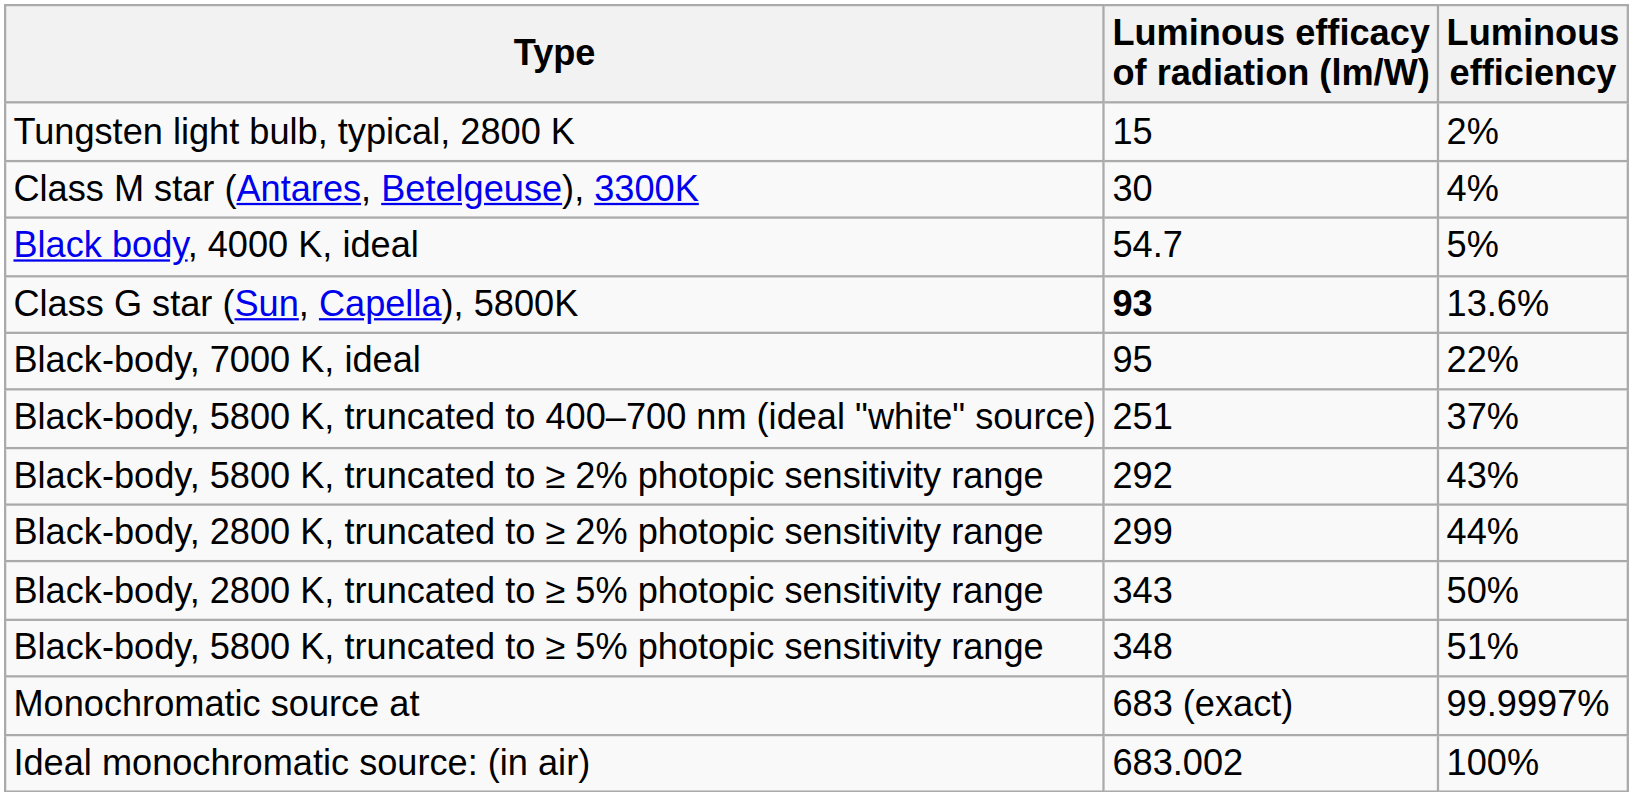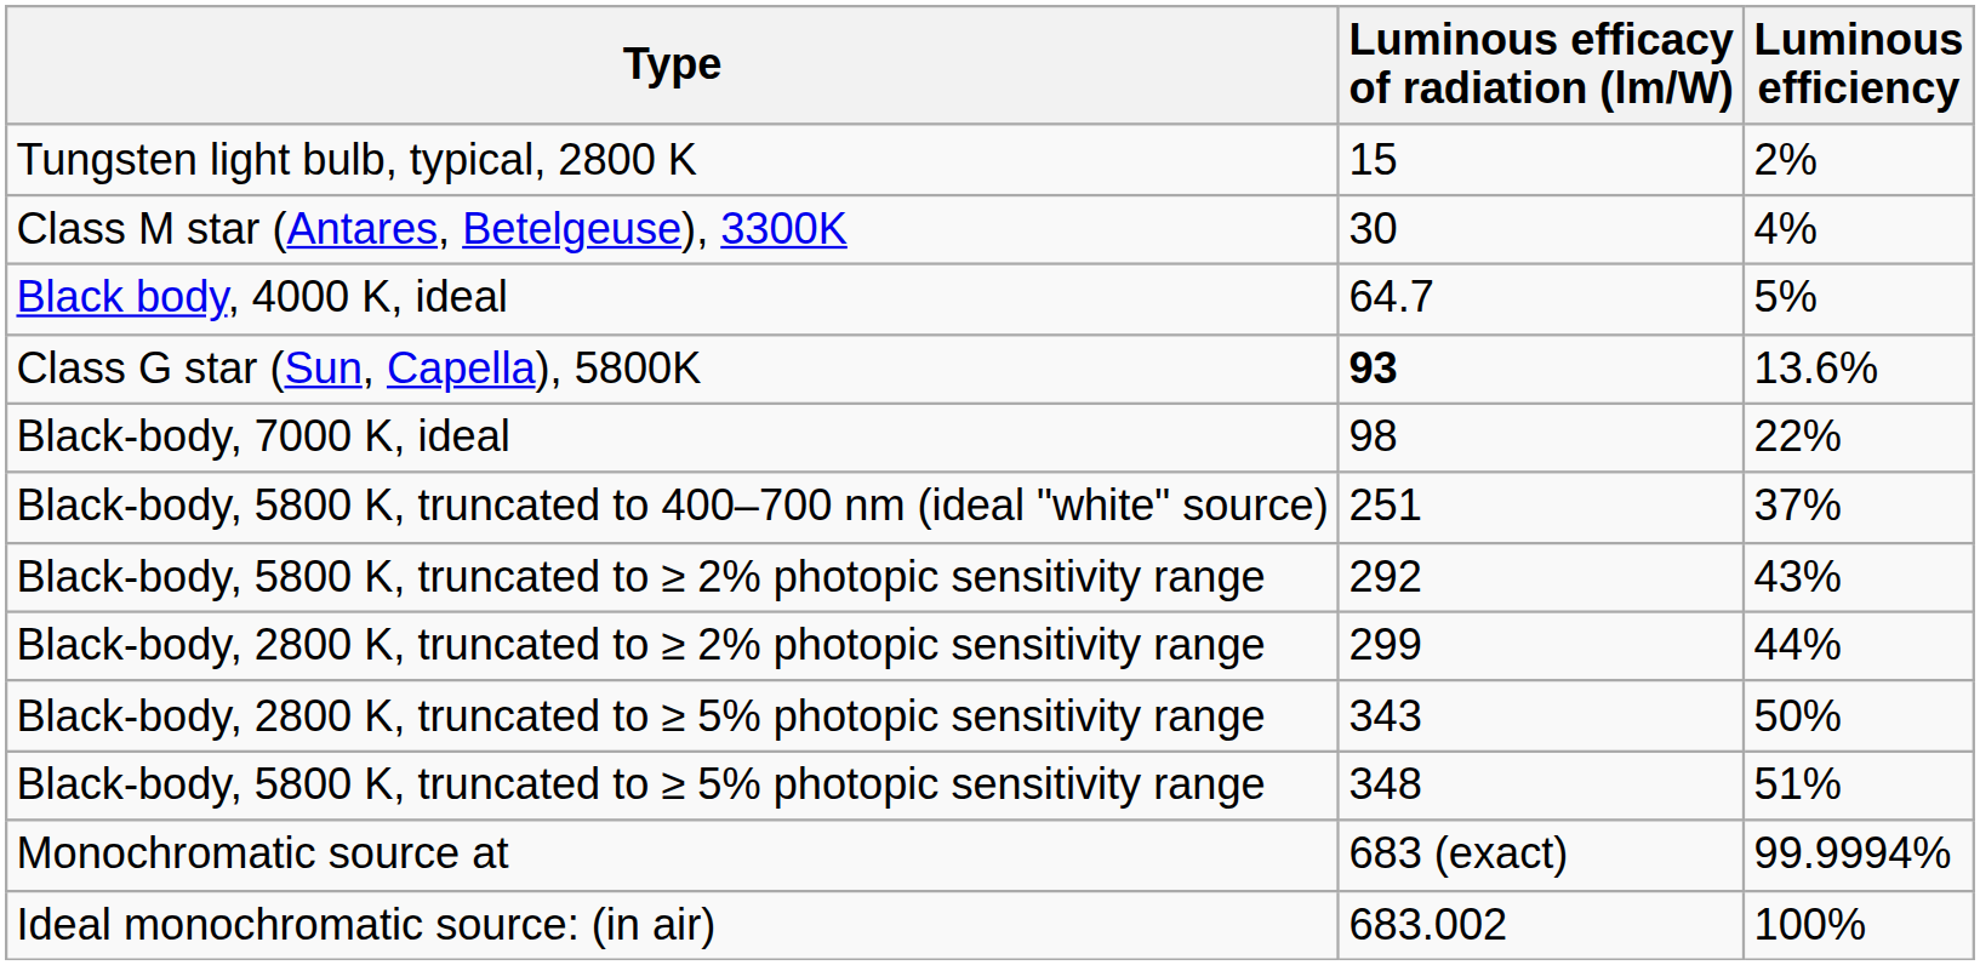 <table class="wikitable sortable">
 <tr>
 <th>Type</th>
 <th>Luminous efficacy <br>of radiation (lm/W)</th>
 <th>Luminous <br>efficiency</th>
 </tr>
 <tr>
 <td>Tungsten light bulb, typical, 2800 K</td>
 <td>15</td>
 <td>2%</td>
 </tr>
 <tr>
 <td>Class M star (<a href='#'>Antares</a>, <a href='#'>Betelgeuse</a>), <a href='#'>3300K</a></td>
 <td>30</td>
 <td>4%</td>
 </tr>
 <tr>
 <td><a href='#'>Black body</a>, 4000 K, ideal</td>
-<td>54.7</td>
+<td>64.7</td>
 <td>5%</td>
 </tr>
 <tr>
 <td>Class G star (<a href='#'>Sun</a>, <a href='#'>Capella</a>), 5800K</td>
 <td><strong>93</strong></td>
 <td>13.6%</td>
 </tr>
 <tr>
 <td>Black-body, 7000 K, ideal</td>
-<td>95</td>
+<td>98</td>
 <td>22%</td>
 </tr>
 <tr>
 <td>Black-body, 5800 K, truncated to 400–700 nm (ideal "white" source)</td>
 <td>251</td>
 <td>37%</td>
 </tr>
 <tr>
 <td>Black-body, 5800 K, truncated to ≥ 2% photopic sensitivity range</td>
 <td>292</td>
 <td>43%</td>
 </tr>
 <tr>
 <td>Black-body, 2800 K, truncated to ≥ 2% photopic sensitivity range</td>
 <td>299</td>
 <td>44%</td>
 </tr>
 <tr>
 <td>Black-body, 2800 K, truncated to ≥ 5% photopic sensitivity range</td>
 <td>343</td>
 <td>50%</td>
 </tr>
 <tr>
 <td>Black-body, 5800 K, truncated to ≥ 5% photopic sensitivity range</td>
 <td>348</td>
 <td>51%</td>
 </tr>
 <tr>
 <td>Monochromatic source at </td>
 <td>683 (exact)</td>
-<td>99.9997%</td>
+<td>99.9994%</td>
 </tr>
 <tr>
 <td>Ideal monochromatic source:  (in air)</td>
 <td>683.002</td>
 <td>100%</td>
 </tr>
 </table>
